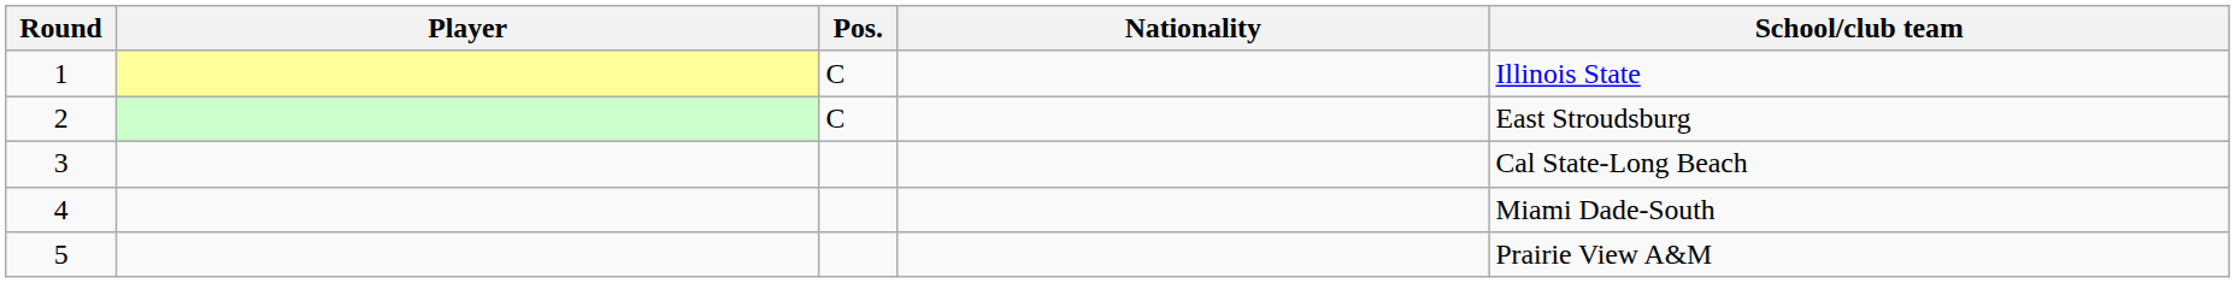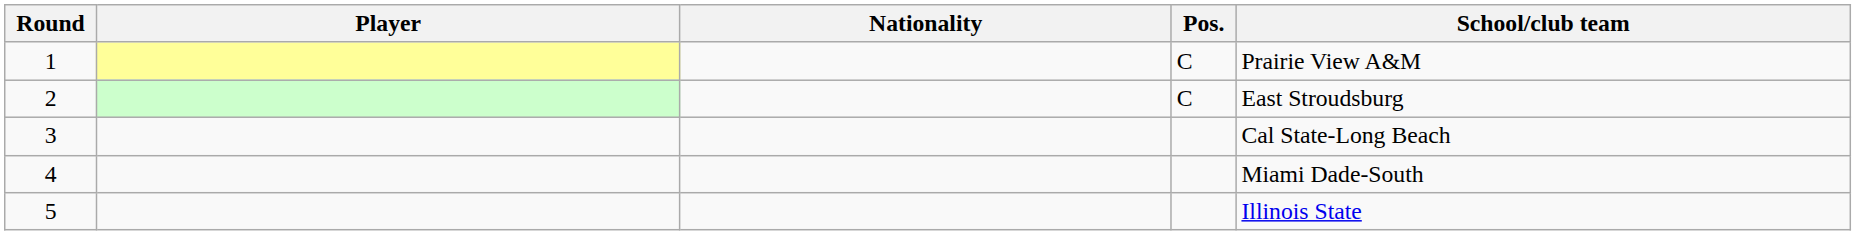 <table class="wikitable sortable">
 <tr>
 <th width="1%">Round</th>
 <th width="19%">Player</th>
+<th width="16%">Nationality</th>
 <th width="1%">Pos.</th>
-<th width="16%">Nationality</th>
 <th width="20%">School/club team</th>
 </tr>
 <tr>
 <td align=center>1</td>
 <td bgcolor="#FFFF99"></td>
+<td></td>
 <td>C</td>
-<td></td>
-<td><a href='#'>Illinois State</a></td>
+<td>Prairie View A&M</td>
 </tr>
 <tr>
 <td align=center>2</td>
 <td bgcolor="#CCFFCC"></td>
+<td></td>
 <td>C</td>
-<td></td>
 <td>East Stroudsburg</td>
 </tr>
 <tr>
 <td align=center>3</td>
 <td></td>
 <td></td>
 <td></td>
 <td>Cal State-Long Beach</td>
 </tr>
 <tr>
 <td align=center>4</td>
 <td></td>
 <td></td>
 <td></td>
 <td>Miami Dade-South</td>
 </tr>
 <tr>
 <td align=center>5</td>
 <td></td>
 <td></td>
 <td></td>
-<td>Prairie View A&M</td>
+<td><a href='#'>Illinois State</a></td>
 </tr>
 </table>
